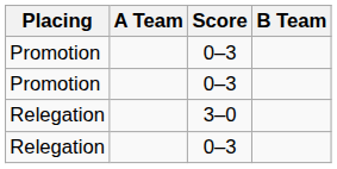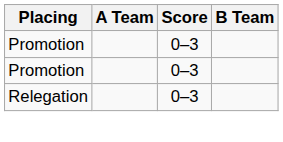 <table class=wikitable style="border:1px solid #AAAAAA;">
 <tr>
 <th>Placing</th>
 <th>A Team</th>
 <th>Score</th>
 <th>B Team</th>
 </tr>
 <tr>
 <td>Promotion</td>
 <td></td>
 <td align="center">0–3</td>
 <td><strong></strong></td>
 </tr>
 <tr>
 <td>Promotion</td>
 <td></td>
 <td align="center">0–3</td>
 <td><strong></strong></td>
 </tr>
 <tr>
 <td>Relegation</td>
-<td></td>
-<td align="center">3–0</td>
-<td><em></em></td>
-</tr>
-<tr>
-<td>Relegation</td>
 <td><em></em></td>
 <td align="center">0–3</td>
 <td></td>
 </tr>
 </table>
